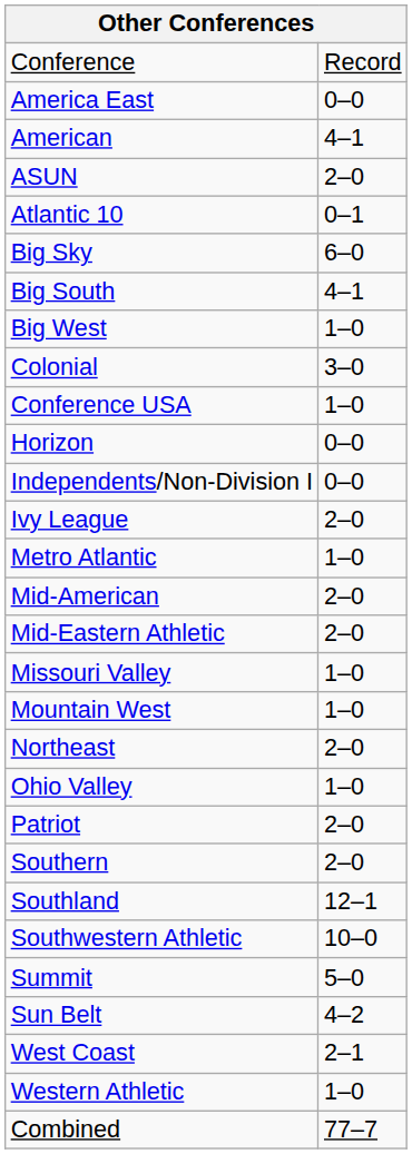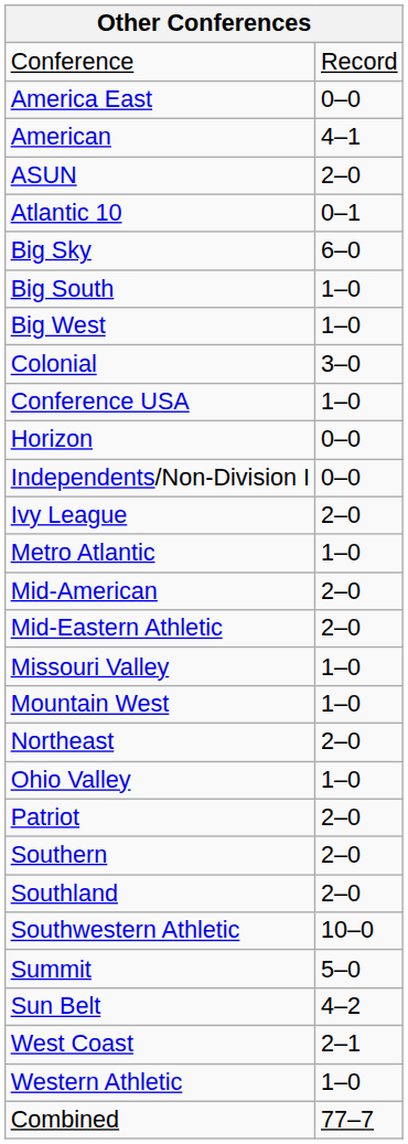 <table class="wikitable">
 <tr>
 <th colspan="2">Other Conferences</th>
 </tr>
 <tr>
 <td><u>Conference</u></td>
 <td><u>Record</u></td>
 </tr>
 <tr>
 <td><a href='#'>America East</a></td>
 <td>0–0</td>
 </tr>
 <tr>
 <td><a href='#'>American</a></td>
 <td>4–1</td>
 </tr>
 <tr>
 <td><a href='#'>ASUN</a></td>
 <td>2–0</td>
 </tr>
 <tr>
 <td><a href='#'>Atlantic 10</a></td>
 <td>0–1</td>
 </tr>
 <tr>
 <td><a href='#'>Big Sky</a></td>
 <td>6–0</td>
 </tr>
 <tr>
 <td><a href='#'>Big South</a></td>
-<td>4–1</td>
+<td>1–0</td>
 </tr>
 <tr>
 <td><a href='#'>Big West</a></td>
 <td>1–0</td>
 </tr>
 <tr>
 <td><a href='#'>Colonial</a></td>
 <td>3–0</td>
 </tr>
 <tr>
 <td><a href='#'>Conference USA</a></td>
 <td>1–0</td>
 </tr>
 <tr>
 <td><a href='#'>Horizon</a></td>
 <td>0–0</td>
 </tr>
 <tr>
 <td><a href='#'>Independents</a>/Non-Division I</td>
 <td>0–0</td>
 </tr>
 <tr>
 <td><a href='#'>Ivy League</a></td>
 <td>2–0</td>
 </tr>
 <tr>
 <td><a href='#'>Metro Atlantic</a></td>
 <td>1–0</td>
 </tr>
 <tr>
 <td><a href='#'>Mid-American</a></td>
 <td>2–0</td>
 </tr>
 <tr>
 <td><a href='#'>Mid-Eastern Athletic</a></td>
 <td>2–0</td>
 </tr>
 <tr>
 <td><a href='#'>Missouri Valley</a></td>
 <td>1–0</td>
 </tr>
 <tr>
 <td><a href='#'>Mountain West</a></td>
 <td>1–0</td>
 </tr>
 <tr>
 <td><a href='#'>Northeast</a></td>
 <td>2–0</td>
 </tr>
 <tr>
 <td><a href='#'>Ohio Valley</a></td>
 <td>1–0</td>
 </tr>
 <tr>
 <td><a href='#'>Patriot</a></td>
 <td>2–0</td>
 </tr>
 <tr>
 <td><a href='#'>Southern</a></td>
 <td>2–0</td>
 </tr>
 <tr>
 <td><a href='#'>Southland</a></td>
-<td>12–1</td>
+<td>2–0</td>
 </tr>
 <tr>
 <td><a href='#'>Southwestern Athletic</a></td>
 <td>10–0</td>
 </tr>
 <tr>
 <td><a href='#'>Summit</a></td>
 <td>5–0</td>
 </tr>
 <tr>
 <td><a href='#'>Sun Belt</a></td>
 <td>4–2</td>
 </tr>
 <tr>
 <td><a href='#'>West Coast</a></td>
 <td>2–1</td>
 </tr>
 <tr>
 <td><a href='#'>Western Athletic</a></td>
 <td>1–0</td>
 </tr>
 <tr>
 <td><u>Combined</u></td>
 <td><u>77–7</u></td>
 </tr>
 </table>
